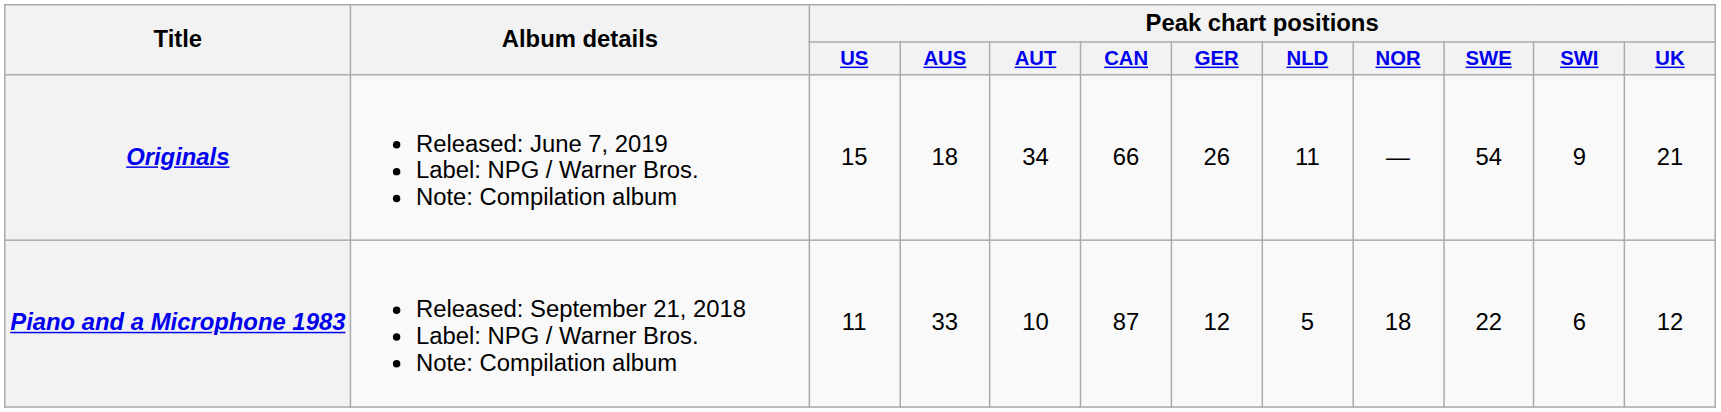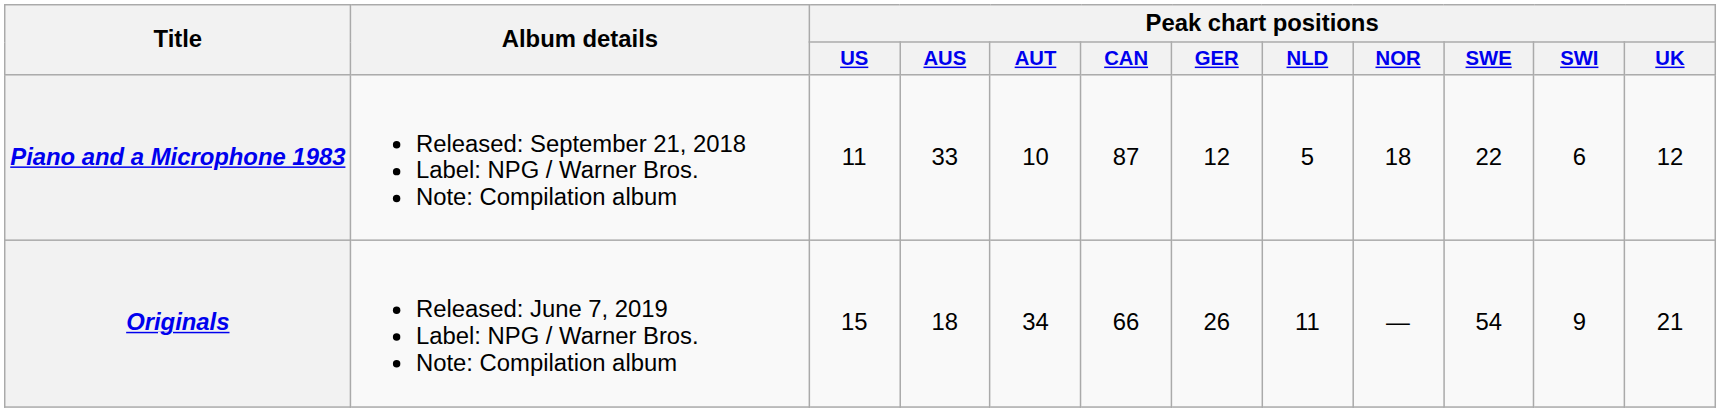 <table class="wikitable plainrowheaders">
 <tr>
 <th scope="col" rowspan="2">Title</th>
 <th scope="col" rowspan="2" style="width:300px;">Album details</th>
 <th scope="col" colspan="10">Peak chart positions</th>
 </tr>
 <tr>
 <th scope="col" style="width:4em;font-size:85%"><a href='#'>US</a><br></th>
 <th scope="col" style="width:4em;font-size:85%"><a href='#'>AUS</a><br></th>
 <th scope="col" style="width:4em;font-size:85%"><a href='#'>AUT</a><br></th>
 <th scope="col" style="width:4em;font-size:85%"><a href='#'>CAN</a><br></th>
 <th scope="col" style="width:4em;font-size:85%"><a href='#'>GER</a><br></th>
 <th scope="col" style="width:4em;font-size:85%"><a href='#'>NLD</a><br></th>
 <th scope="col" style="width:4em;font-size:85%"><a href='#'>NOR</a><br></th>
 <th scope="col" style="width:4em;font-size:85%"><a href='#'>SWE</a><br></th>
 <th scope="col" style="width:4em;font-size:85%"><a href='#'>SWI</a><br></th>
 <th scope="col" style="width:4em;font-size:85%"><a href='#'>UK</a><br></th>
 </tr>
 <tr>
+<th scope="row"><em><a href='#'>Piano and a Microphone 1983</a></em></th>
+<td><br><ul><li>Released: September 21, 2018</li><li>Label: NPG / Warner Bros.</li><li>Note: Compilation album</li></ul></td>
+<td style="text-align:center;">11</td>
+<td style="text-align:center;">33</td>
+<td style="text-align:center;">10</td>
+<td style="text-align:center;">87</td>
+<td style="text-align:center;">12</td>
+<td style="text-align:center;">5</td>
+<td style="text-align:center;">18</td>
+<td style="text-align:center;">22</td>
+<td style="text-align:center;">6</td>
+<td style="text-align:center;">12</td>
+</tr>
+<tr>
 <th scope="row"><em><a href='#'>Originals</a></em></th>
 <td><br><ul><li>Released: June 7, 2019</li><li>Label: NPG / Warner Bros.</li><li>Note: Compilation album</li></ul></td>
 <td style="text-align:center;">15</td>
 <td style="text-align:center;">18</td>
 <td style="text-align:center;">34</td>
 <td style="text-align:center;">66</td>
 <td style="text-align:center;">26</td>
 <td style="text-align:center;">11</td>
 <td style="text-align:center;">—</td>
 <td style="text-align:center;">54</td>
 <td style="text-align:center;">9</td>
 <td style="text-align:center;">21</td>
 </tr>
-<tr>
-<th scope="row"><em><a href='#'>Piano and a Microphone 1983</a></em></th>
-<td><br><ul><li>Released: September 21, 2018</li><li>Label: NPG / Warner Bros.</li><li>Note: Compilation album</li></ul></td>
-<td style="text-align:center;">11</td>
-<td style="text-align:center;">33</td>
-<td style="text-align:center;">10</td>
-<td style="text-align:center;">87</td>
-<td style="text-align:center;">12</td>
-<td style="text-align:center;">5</td>
-<td style="text-align:center;">18</td>
-<td style="text-align:center;">22</td>
-<td style="text-align:center;">6</td>
-<td style="text-align:center;">12</td>
-</tr>
 </table>
